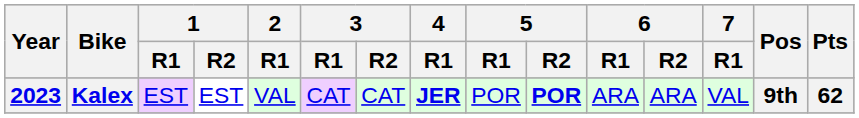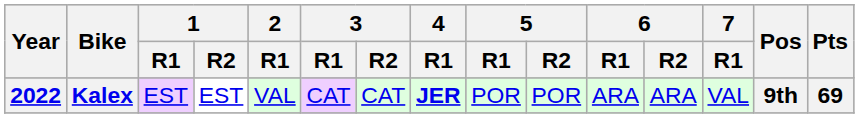 <table class="wikitable" style="text-align:center; font-size:90%">
 <tr>
 <th valign="middle" rowspan=2>Year</th>
 <th valign="middle" rowspan=2>Bike</th>
 <th colspan=2>1</th>
 <th colspan=1>2</th>
 <th colspan=2>3</th>
 <th colspan=1>4</th>
 <th colspan=2>5</th>
 <th colspan=2>6</th>
 <th colspan=1>7</th>
 <th rowspan=2>Pos</th>
 <th rowspan=2>Pts</th>
 </tr>
 <tr>
 <th>R1</th>
 <th>R2</th>
 <th>R1</th>
 <th>R1</th>
 <th>R2</th>
 <th>R1</th>
 <th>R1</th>
 <th>R2</th>
 <th>R1</th>
 <th>R2</th>
 <th>R1</th>
 </tr>
 <tr>
-<th><a href='#'>2023</a></th>
+<th><a href='#'>2022</a></th>
 <th><a href='#'>Kalex</a></th>
 <td style="background:#efcfff;"><a href='#'>EST</a><br></td>
 <td style="background:#ffffff;"><a href='#'>EST</a><br></td>
 <td style="background:#dfffdf;"><a href='#'>VAL</a><br></td>
 <td style="background:#efcfff;"><a href='#'>CAT</a><br></td>
 <td style="background:#dfffdf;"><a href='#'>CAT</a><br></td>
 <td style="background:#dfffdf;"><strong><a href='#'>JER</a><br></strong></td>
 <td style="background:#dfffdf;"><a href='#'>POR</a><br></td>
-<td style="background:#dfffdf;"><strong><a href='#'>POR</a><br></strong></td>
+<td style="background:#dfffdf;"><a href='#'>POR</a><br></td>
 <td style="background:#dfffdf;"><a href='#'>ARA</a><br></td>
 <td style="background:#dfffdf;"><a href='#'>ARA</a><br></td>
 <td style="background:#dfffdf;"><a href='#'>VAL</a><br></td>
 <th>9th</th>
-<th>62</th>
+<th>69</th>
 </tr>
 </table>
